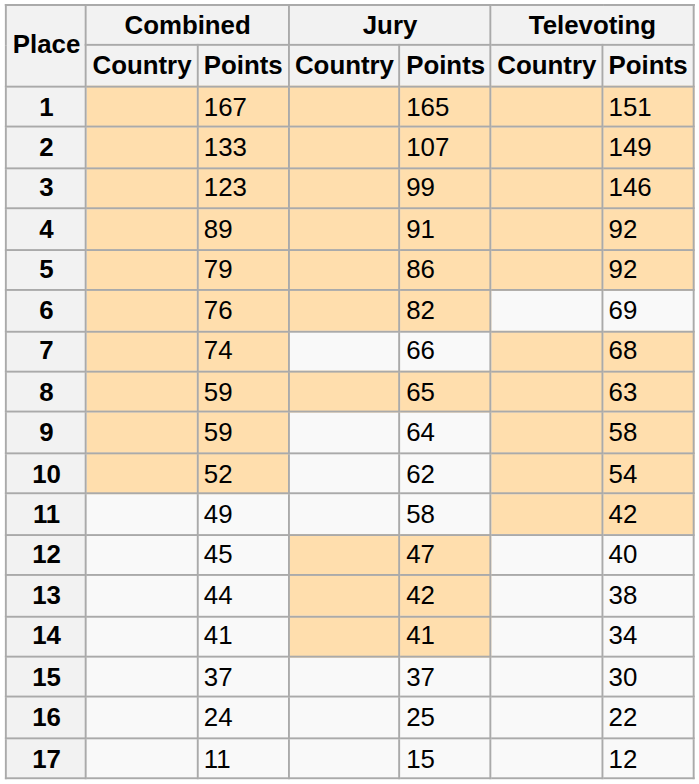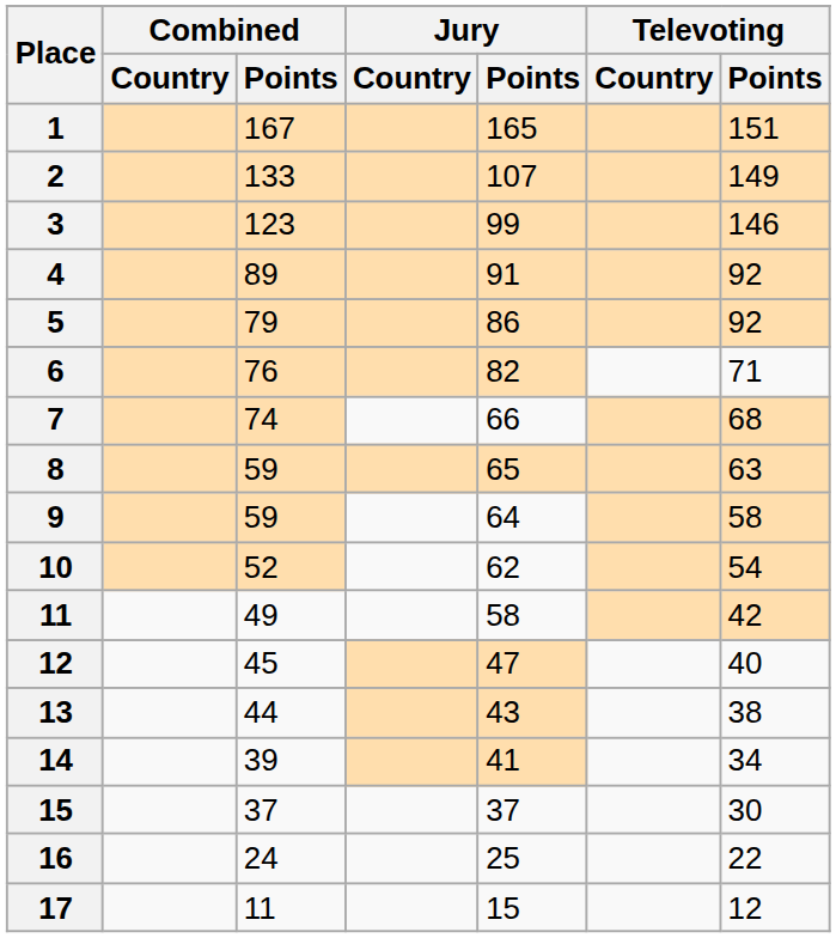 <table class="wikitable collapsible plainrowheaders" style="float:right; margin:10px; font-size:85%;">
 <tr>
 </tr>
 <tr>
 <th scope="col" rowspan="2">Place</th>
 <th scope="col" colspan="2">Combined</th>
 <th scope="col" colspan="2">Jury</th>
 <th scope="col" colspan="2">Televoting</th>
 </tr>
 <tr>
 <th scope="col">Country</th>
 <th scope="col">Points</th>
 <th scope="col">Country</th>
 <th scope="col">Points</th>
 <th scope="col">Country</th>
 <th scope="col">Points</th>
 </tr>
 <tr>
 <th scope="row" style="text-align:center">1</th>
 <td bgcolor="navajowhite"></td>
 <td bgcolor="navajowhite">167</td>
 <td bgcolor="navajowhite"></td>
 <td bgcolor="navajowhite">165</td>
 <td bgcolor="navajowhite"></td>
 <td bgcolor="navajowhite">151</td>
 </tr>
 <tr>
 <th scope="row" style="text-align:center">2</th>
 <td bgcolor="navajowhite"></td>
 <td bgcolor="navajowhite">133</td>
 <td bgcolor="navajowhite"></td>
 <td bgcolor="navajowhite">107</td>
 <td bgcolor="navajowhite"></td>
 <td bgcolor="navajowhite">149</td>
 </tr>
 <tr>
 <th scope="row" style="text-align:center">3</th>
 <td bgcolor="navajowhite"></td>
 <td bgcolor="navajowhite">123</td>
 <td bgcolor="navajowhite"></td>
 <td bgcolor="navajowhite">99</td>
 <td bgcolor="navajowhite"></td>
 <td bgcolor="navajowhite">146</td>
 </tr>
 <tr>
 <th scope="row" style="text-align:center">4</th>
 <td bgcolor="navajowhite"></td>
 <td bgcolor="navajowhite">89</td>
 <td bgcolor="navajowhite"></td>
 <td bgcolor="navajowhite">91</td>
 <td bgcolor="navajowhite"></td>
 <td bgcolor="navajowhite">92</td>
 </tr>
 <tr>
 <th scope="row" style="text-align:center">5</th>
 <td bgcolor="navajowhite"></td>
 <td bgcolor="navajowhite">79</td>
 <td bgcolor="navajowhite"></td>
 <td bgcolor="navajowhite">86</td>
 <td bgcolor="navajowhite"></td>
 <td bgcolor="navajowhite">92</td>
 </tr>
 <tr>
 <th scope="row" style="text-align:center">6</th>
 <td bgcolor="navajowhite"></td>
 <td bgcolor="navajowhite">76</td>
 <td bgcolor="navajowhite"></td>
 <td bgcolor="navajowhite">82</td>
 <td></td>
-<td>69</td>
+<td>71</td>
 </tr>
 <tr>
 <th scope="row" style="text-align:center">7</th>
 <td bgcolor="navajowhite"></td>
 <td bgcolor="navajowhite">74</td>
 <td></td>
 <td>66</td>
 <td bgcolor="navajowhite"></td>
 <td bgcolor="navajowhite">68</td>
 </tr>
 <tr>
 <th scope="row" style="text-align:center">8</th>
 <td bgcolor="navajowhite"></td>
 <td bgcolor="navajowhite">59</td>
 <td bgcolor="navajowhite"></td>
 <td bgcolor="navajowhite">65</td>
 <td bgcolor="navajowhite"></td>
 <td bgcolor="navajowhite">63</td>
 </tr>
 <tr>
 <th scope="row" style="text-align:center">9</th>
 <td bgcolor="navajowhite"></td>
 <td bgcolor="navajowhite">59</td>
 <td></td>
 <td>64</td>
 <td bgcolor="navajowhite"></td>
 <td bgcolor="navajowhite">58</td>
 </tr>
 <tr>
 <th scope="row" style="text-align:center">10</th>
 <td bgcolor="navajowhite"></td>
 <td bgcolor="navajowhite">52</td>
 <td></td>
 <td>62</td>
 <td bgcolor="navajowhite"></td>
 <td bgcolor="navajowhite">54</td>
 </tr>
 <tr>
 <th scope="row" style="text-align:center">11</th>
 <td></td>
 <td>49</td>
 <td></td>
 <td>58</td>
 <td bgcolor="navajowhite"></td>
 <td bgcolor="navajowhite">42</td>
 </tr>
 <tr>
 <th scope="row" style="text-align:center">12</th>
 <td></td>
 <td>45</td>
 <td bgcolor="navajowhite"></td>
 <td bgcolor="navajowhite">47</td>
 <td></td>
 <td>40</td>
 </tr>
 <tr>
 <th scope="row" style="text-align:center">13</th>
 <td></td>
 <td>44</td>
 <td bgcolor="navajowhite"></td>
-<td bgcolor="navajowhite">42</td>
+<td bgcolor="navajowhite">43</td>
 <td></td>
 <td>38</td>
 </tr>
 <tr>
 <th scope="row" style="text-align:center">14</th>
 <td></td>
-<td>41</td>
+<td>39</td>
 <td bgcolor="navajowhite"></td>
 <td bgcolor="navajowhite">41</td>
 <td></td>
 <td>34</td>
 </tr>
 <tr>
 <th scope="row" style="text-align:center">15</th>
 <td></td>
 <td>37</td>
 <td></td>
 <td>37</td>
 <td></td>
 <td>30</td>
 </tr>
 <tr>
 <th scope="row" style="text-align:center">16</th>
 <td></td>
 <td>24</td>
 <td></td>
 <td>25</td>
 <td></td>
 <td>22</td>
 </tr>
 <tr>
 <th scope="row" style="text-align:center">17</th>
 <td></td>
 <td>11</td>
 <td></td>
 <td>15</td>
 <td></td>
 <td>12</td>
 </tr>
 </table>
